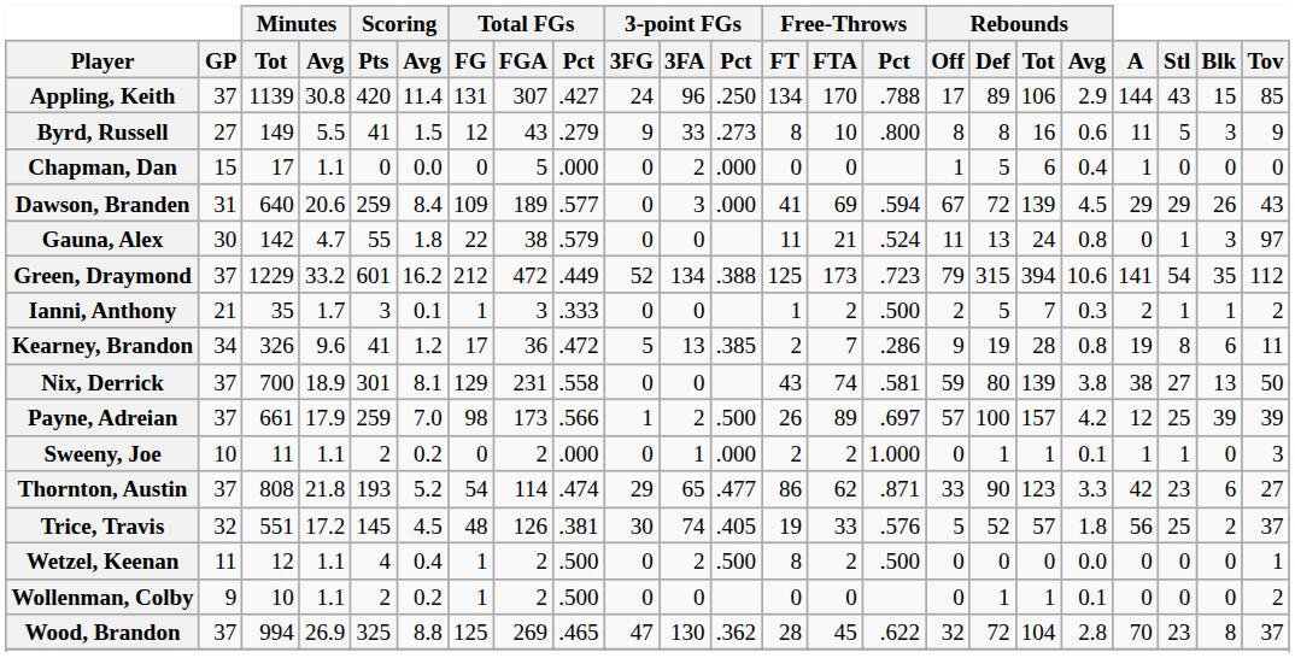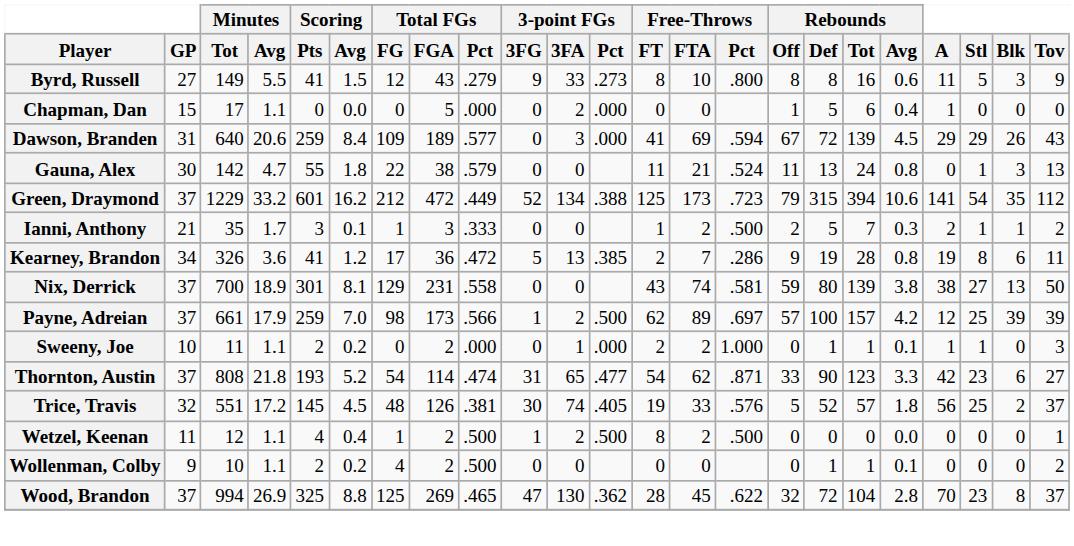 <table class="wikitable sortable" border="1" style="font-size:70%;">
 <tr>
 <th colspan="2" style="border-top-style:hidden; border-left-style:hidden; background: white;"></th>
 <th colspan="2" style=>Minutes</th>
 <th colspan="2" style=>Scoring</th>
 <th colspan="3" style=>Total FGs</th>
 <th colspan="3" style=>3-point FGs</th>
 <th colspan="3" style=>Free-Throws</th>
 <th colspan="4" style=>Rebounds</th>
 <th colspan="4" style="border-top-style:hidden; border-right-style:hidden; background: white;"></th>
 </tr>
 <tr>
 <th scope="col" style=>Player</th>
 <th scope="col" style=>GP</th>
 <th scope="col" style=>Tot</th>
 <th scope="col" style=>Avg</th>
 <th scope="col" style=>Pts</th>
 <th scope="col" style=>Avg</th>
 <th scope="col" style=>FG</th>
 <th scope="col" style=>FGA</th>
 <th scope="col" style=>Pct</th>
 <th scope="col" style=>3FG</th>
 <th scope="col" style=>3FA</th>
 <th scope="col" style=>Pct</th>
 <th scope="col" style=>FT</th>
 <th scope="col" style=>FTA</th>
 <th scope="col" style=>Pct</th>
 <th scope="col" style=>Off</th>
 <th scope="col" style=>Def</th>
 <th scope="col" style=>Tot</th>
 <th scope="col" style=>Avg</th>
 <th scope="col" style=>A</th>
 <th scope="col" style=>Stl</th>
 <th scope="col" style=>Blk</th>
 <th scope="col" style=>Tov</th>
-</tr>
-<tr>
-<th style=white-space:nowrap>Appling, Keith</th>
-<td align="right">37</td>
-<td align="right">1139</td>
-<td align="right">30.8</td>
-<td align="right">420</td>
-<td align="right">11.4</td>
-<td align="right">131</td>
-<td align="right">307</td>
-<td align="right">.427</td>
-<td align="right">24</td>
-<td align="right">96</td>
-<td align="right">.250</td>
-<td align="right">134</td>
-<td align="right">170</td>
-<td align="right">.788</td>
-<td align="right">17</td>
-<td align="right">89</td>
-<td align="right">106</td>
-<td align="right">2.9</td>
-<td align="right">144</td>
-<td align="right">43</td>
-<td align="right">15</td>
-<td align="right">85</td>
 </tr>
 <tr>
 <th style=white-space:nowrap>Byrd, Russell</th>
 <td align="right">27</td>
 <td align="right">149</td>
 <td align="right">5.5</td>
 <td align="right">41</td>
 <td align="right">1.5</td>
 <td align="right">12</td>
 <td align="right">43</td>
 <td align="right">.279</td>
 <td align="right">9</td>
 <td align="right">33</td>
 <td align="right">.273</td>
 <td align="right">8</td>
 <td align="right">10</td>
 <td align="right">.800</td>
 <td align="right">8</td>
 <td align="right">8</td>
 <td align="right">16</td>
 <td align="right">0.6</td>
 <td align="right">11</td>
 <td align="right">5</td>
 <td align="right">3</td>
 <td align="right">9</td>
 </tr>
 <tr>
 <th style=white-space:nowrap>Chapman, Dan</th>
 <td align="right">15</td>
 <td align="right">17</td>
 <td align="right">1.1</td>
 <td align="right">0</td>
 <td align="right">0.0</td>
 <td align="right">0</td>
 <td align="right">5</td>
 <td align="right">.000</td>
 <td align="right">0</td>
 <td align="right">2</td>
 <td align="right">.000</td>
 <td align="right">0</td>
 <td align="right">0</td>
 <td align="right"></td>
 <td align="right">1</td>
 <td align="right">5</td>
 <td align="right">6</td>
 <td align="right">0.4</td>
 <td align="right">1</td>
 <td align="right">0</td>
 <td align="right">0</td>
 <td align="right">0</td>
 </tr>
 <tr>
 <th style=white-space:nowrap>Dawson, Branden</th>
 <td align="right">31</td>
 <td align="right">640</td>
 <td align="right">20.6</td>
 <td align="right">259</td>
 <td align="right">8.4</td>
 <td align="right">109</td>
 <td align="right">189</td>
 <td align="right">.577</td>
 <td align="right">0</td>
 <td align="right">3</td>
 <td align="right">.000</td>
 <td align="right">41</td>
 <td align="right">69</td>
 <td align="right">.594</td>
 <td align="right">67</td>
 <td align="right">72</td>
 <td align="right">139</td>
 <td align="right">4.5</td>
 <td align="right">29</td>
 <td align="right">29</td>
 <td align="right">26</td>
 <td align="right">43</td>
 </tr>
 <tr>
 <th style=white-space:nowrap>Gauna, Alex</th>
 <td align="right">30</td>
 <td align="right">142</td>
 <td align="right">4.7</td>
 <td align="right">55</td>
 <td align="right">1.8</td>
 <td align="right">22</td>
 <td align="right">38</td>
 <td align="right">.579</td>
 <td align="right">0</td>
 <td align="right">0</td>
 <td align="right"></td>
 <td align="right">11</td>
 <td align="right">21</td>
 <td align="right">.524</td>
 <td align="right">11</td>
 <td align="right">13</td>
 <td align="right">24</td>
 <td align="right">0.8</td>
 <td align="right">0</td>
 <td align="right">1</td>
 <td align="right">3</td>
-<td align="right">97</td>
+<td align="right">13</td>
 </tr>
 <tr>
 <th style=white-space:nowrap>Green, Draymond</th>
 <td align="right">37</td>
 <td align="right">1229</td>
 <td align="right">33.2</td>
 <td align="right">601</td>
 <td align="right">16.2</td>
 <td align="right">212</td>
 <td align="right">472</td>
 <td align="right">.449</td>
 <td align="right">52</td>
 <td align="right">134</td>
 <td align="right">.388</td>
 <td align="right">125</td>
 <td align="right">173</td>
 <td align="right">.723</td>
 <td align="right">79</td>
 <td align="right">315</td>
 <td align="right">394</td>
 <td align="right">10.6</td>
 <td align="right">141</td>
 <td align="right">54</td>
 <td align="right">35</td>
 <td align="right">112</td>
 </tr>
 <tr>
 <th style=white-space:nowrap>Ianni, Anthony</th>
 <td align="right">21</td>
 <td align="right">35</td>
 <td align="right">1.7</td>
 <td align="right">3</td>
 <td align="right">0.1</td>
 <td align="right">1</td>
 <td align="right">3</td>
 <td align="right">.333</td>
 <td align="right">0</td>
 <td align="right">0</td>
 <td align="right"></td>
 <td align="right">1</td>
 <td align="right">2</td>
 <td align="right">.500</td>
 <td align="right">2</td>
 <td align="right">5</td>
 <td align="right">7</td>
 <td align="right">0.3</td>
 <td align="right">2</td>
 <td align="right">1</td>
 <td align="right">1</td>
 <td align="right">2</td>
 </tr>
 <tr>
 <th style=white-space:nowrap>Kearney, Brandon</th>
 <td align="right">34</td>
 <td align="right">326</td>
-<td align="right">9.6</td>
+<td align="right">3.6</td>
 <td align="right">41</td>
 <td align="right">1.2</td>
 <td align="right">17</td>
 <td align="right">36</td>
 <td align="right">.472</td>
 <td align="right">5</td>
 <td align="right">13</td>
 <td align="right">.385</td>
 <td align="right">2</td>
 <td align="right">7</td>
 <td align="right">.286</td>
 <td align="right">9</td>
 <td align="right">19</td>
 <td align="right">28</td>
 <td align="right">0.8</td>
 <td align="right">19</td>
 <td align="right">8</td>
 <td align="right">6</td>
 <td align="right">11</td>
 </tr>
 <tr>
 <th style=white-space:nowrap>Nix, Derrick</th>
 <td align="right">37</td>
 <td align="right">700</td>
 <td align="right">18.9</td>
 <td align="right">301</td>
 <td align="right">8.1</td>
 <td align="right">129</td>
 <td align="right">231</td>
 <td align="right">.558</td>
 <td align="right">0</td>
 <td align="right">0</td>
 <td align="right"></td>
 <td align="right">43</td>
 <td align="right">74</td>
 <td align="right">.581</td>
 <td align="right">59</td>
 <td align="right">80</td>
 <td align="right">139</td>
 <td align="right">3.8</td>
 <td align="right">38</td>
 <td align="right">27</td>
 <td align="right">13</td>
 <td align="right">50</td>
 </tr>
 <tr>
 <th style=white-space:nowrap>Payne, Adreian</th>
 <td align="right">37</td>
 <td align="right">661</td>
 <td align="right">17.9</td>
 <td align="right">259</td>
 <td align="right">7.0</td>
 <td align="right">98</td>
 <td align="right">173</td>
 <td align="right">.566</td>
 <td align="right">1</td>
 <td align="right">2</td>
 <td align="right">.500</td>
-<td align="right">26</td>
+<td align="right">62</td>
 <td align="right">89</td>
 <td align="right">.697</td>
 <td align="right">57</td>
 <td align="right">100</td>
 <td align="right">157</td>
 <td align="right">4.2</td>
 <td align="right">12</td>
 <td align="right">25</td>
 <td align="right">39</td>
 <td align="right">39</td>
 </tr>
 <tr>
 <th style=white-space:nowrap>Sweeny, Joe</th>
 <td align="right">10</td>
 <td align="right">11</td>
 <td align="right">1.1</td>
 <td align="right">2</td>
 <td align="right">0.2</td>
 <td align="right">0</td>
 <td align="right">2</td>
 <td align="right">.000</td>
 <td align="right">0</td>
 <td align="right">1</td>
 <td align="right">.000</td>
 <td align="right">2</td>
 <td align="right">2</td>
 <td align="right">1.000</td>
 <td align="right">0</td>
 <td align="right">1</td>
 <td align="right">1</td>
 <td align="right">0.1</td>
 <td align="right">1</td>
 <td align="right">1</td>
 <td align="right">0</td>
 <td align="right">3</td>
 </tr>
 <tr>
 <th style=white-space:nowrap>Thornton, Austin</th>
 <td align="right">37</td>
 <td align="right">808</td>
 <td align="right">21.8</td>
 <td align="right">193</td>
 <td align="right">5.2</td>
 <td align="right">54</td>
 <td align="right">114</td>
 <td align="right">.474</td>
-<td align="right">29</td>
+<td align="right">31</td>
 <td align="right">65</td>
 <td align="right">.477</td>
-<td align="right">86</td>
+<td align="right">54</td>
 <td align="right">62</td>
 <td align="right">.871</td>
 <td align="right">33</td>
 <td align="right">90</td>
 <td align="right">123</td>
 <td align="right">3.3</td>
 <td align="right">42</td>
 <td align="right">23</td>
 <td align="right">6</td>
 <td align="right">27</td>
 </tr>
 <tr>
 <th style=white-space:nowrap>Trice, Travis</th>
 <td align="right">32</td>
 <td align="right">551</td>
 <td align="right">17.2</td>
 <td align="right">145</td>
 <td align="right">4.5</td>
 <td align="right">48</td>
 <td align="right">126</td>
 <td align="right">.381</td>
 <td align="right">30</td>
 <td align="right">74</td>
 <td align="right">.405</td>
 <td align="right">19</td>
 <td align="right">33</td>
 <td align="right">.576</td>
 <td align="right">5</td>
 <td align="right">52</td>
 <td align="right">57</td>
 <td align="right">1.8</td>
 <td align="right">56</td>
 <td align="right">25</td>
 <td align="right">2</td>
 <td align="right">37</td>
 </tr>
 <tr>
 <th style=white-space:nowrap>Wetzel, Keenan</th>
 <td align="right">11</td>
 <td align="right">12</td>
 <td align="right">1.1</td>
 <td align="right">4</td>
 <td align="right">0.4</td>
 <td align="right">1</td>
 <td align="right">2</td>
 <td align="right">.500</td>
-<td align="right">0</td>
+<td align="right">1</td>
 <td align="right">2</td>
 <td align="right">.500</td>
 <td align="right">8</td>
 <td align="right">2</td>
 <td align="right">.500</td>
 <td align="right">0</td>
 <td align="right">0</td>
 <td align="right">0</td>
 <td align="right">0.0</td>
 <td align="right">0</td>
 <td align="right">0</td>
 <td align="right">0</td>
 <td align="right">1</td>
 </tr>
 <tr>
 <th style=white-space:nowrap>Wollenman, Colby</th>
 <td align="right">9</td>
 <td align="right">10</td>
 <td align="right">1.1</td>
 <td align="right">2</td>
 <td align="right">0.2</td>
-<td align="right">1</td>
+<td align="right">4</td>
 <td align="right">2</td>
 <td align="right">.500</td>
 <td align="right">0</td>
 <td align="right">0</td>
 <td align="right"></td>
 <td align="right">0</td>
 <td align="right">0</td>
 <td align="right"></td>
 <td align="right">0</td>
 <td align="right">1</td>
 <td align="right">1</td>
 <td align="right">0.1</td>
 <td align="right">0</td>
 <td align="right">0</td>
 <td align="right">0</td>
 <td align="right">2</td>
 </tr>
 <tr>
 <th style=white-space:nowrap>Wood, Brandon</th>
 <td align="right">37</td>
 <td align="right">994</td>
 <td align="right">26.9</td>
 <td align="right">325</td>
 <td align="right">8.8</td>
 <td align="right">125</td>
 <td align="right">269</td>
 <td align="right">.465</td>
 <td align="right">47</td>
 <td align="right">130</td>
 <td align="right">.362</td>
 <td align="right">28</td>
 <td align="right">45</td>
 <td align="right">.622</td>
 <td align="right">32</td>
 <td align="right">72</td>
 <td align="right">104</td>
 <td align="right">2.8</td>
 <td align="right">70</td>
 <td align="right">23</td>
 <td align="right">8</td>
 <td align="right">37</td>
 </tr>
 <tr>
 </tr>
 <tr class="sortbottom">
 </tr>
 </table>
